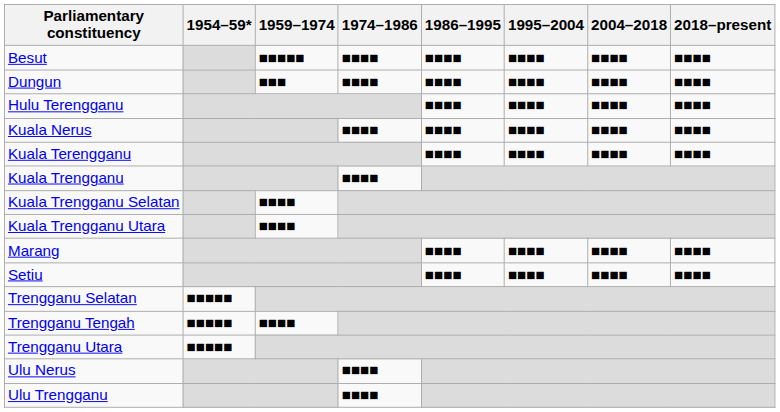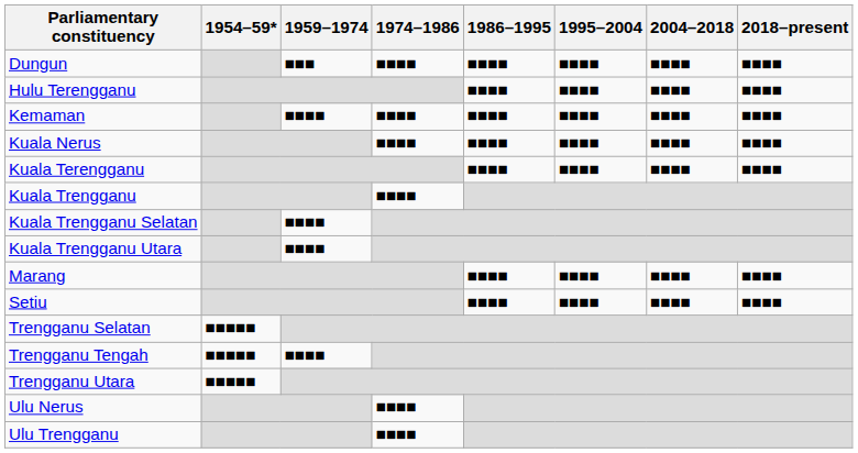 <table class=wikitable>
 <tr>
 <th>Parliamentary<br>constituency</th>
 <th>1954–59*</th>
 <th>1959–1974</th>
 <th>1974–1986</th>
 <th>1986–1995</th>
 <th>1995–2004</th>
 <th>2004–2018</th>
 <th>2018–present</th>
-</tr>
-<tr>
-<td><a href='#'>Besut</a></td>
-<td bgcolor="dcdcdc"></td>
-<td>■■■■■</td>
-<td>■■■■</td>
-<td>■■■■</td>
-<td>■■■■</td>
-<td>■■■■</td>
-<td>■■■■</td>
 </tr>
 <tr>
 <td><a href='#'>Dungun</a></td>
 <td bgcolor="dcdcdc"></td>
 <td>■■■</td>
 <td>■■■■</td>
 <td>■■■■</td>
 <td>■■■■</td>
 <td>■■■■</td>
 <td>■■■■</td>
 </tr>
 <tr>
 <td><a href='#'>Hulu Terengganu</a></td>
 <td colspan="3" bgcolor="dcdcdc"></td>
+<td>■■■■</td>
+<td>■■■■</td>
+<td>■■■■</td>
+<td>■■■■</td>
+</tr>
+<tr>
+<td><a href='#'>Kemaman</a></td>
+<td bgcolor="dcdcdc"></td>
+<td>■■■■</td>
+<td>■■■■</td>
 <td>■■■■</td>
 <td>■■■■</td>
 <td>■■■■</td>
 <td>■■■■</td>
 </tr>
 <tr>
 <td><a href='#'>Kuala Nerus</a></td>
 <td colspan="2" bgcolor="dcdcdc"></td>
 <td>■■■■</td>
 <td>■■■■</td>
 <td>■■■■</td>
 <td>■■■■</td>
 <td>■■■■</td>
 </tr>
 <tr>
 <td><a href='#'>Kuala Terengganu</a></td>
 <td colspan="3" bgcolor="dcdcdc"></td>
 <td>■■■■</td>
 <td>■■■■</td>
 <td>■■■■</td>
 <td>■■■■</td>
 </tr>
 <tr>
 <td><a href='#'>Kuala Trengganu</a></td>
 <td colspan="2" bgcolor="dcdcdc"></td>
 <td>■■■■</td>
 <td colspan=4 bgcolor=dcdcdc></td>
 </tr>
 <tr>
 <td><a href='#'>Kuala Trengganu Selatan</a></td>
 <td bgcolor="dcdcdc"></td>
 <td>■■■■</td>
 <td colspan=5 bgcolor=dcdcdc></td>
 </tr>
 <tr>
 <td><a href='#'>Kuala Trengganu Utara</a></td>
 <td bgcolor="dcdcdc"></td>
 <td>■■■■</td>
 <td colspan=5 bgcolor=dcdcdc></td>
 </tr>
 <tr>
 <td><a href='#'>Marang</a></td>
 <td colspan="3" bgcolor="dcdcdc"></td>
 <td>■■■■</td>
 <td>■■■■</td>
 <td>■■■■</td>
 <td>■■■■</td>
 </tr>
 <tr>
 <td><a href='#'>Setiu</a></td>
 <td colspan="3" bgcolor="dcdcdc"></td>
 <td>■■■■</td>
 <td>■■■■</td>
 <td>■■■■</td>
 <td>■■■■</td>
 </tr>
 <tr>
 <td><a href='#'>Trengganu Selatan</a></td>
 <td>■■■■■</td>
 <td colspan=6 bgcolor=dcdcdc></td>
 </tr>
 <tr>
 <td><a href='#'>Trengganu Tengah</a></td>
 <td>■■■■■</td>
 <td>■■■■</td>
 <td colspan=5 bgcolor=dcdcdc></td>
 </tr>
 <tr>
 <td><a href='#'>Trengganu Utara</a></td>
 <td>■■■■■</td>
 <td colspan=6 bgcolor=dcdcdc></td>
 </tr>
 <tr>
 <td><a href='#'>Ulu Nerus</a></td>
 <td colspan="2" bgcolor="dcdcdc"></td>
 <td>■■■■</td>
 <td colspan=4 bgcolor=dcdcdc></td>
 </tr>
 <tr>
 <td><a href='#'>Ulu Trengganu</a></td>
 <td colspan="2" bgcolor="dcdcdc"></td>
 <td>■■■■</td>
 <td colspan=4 bgcolor=dcdcdc></td>
 </tr>
 </table>
